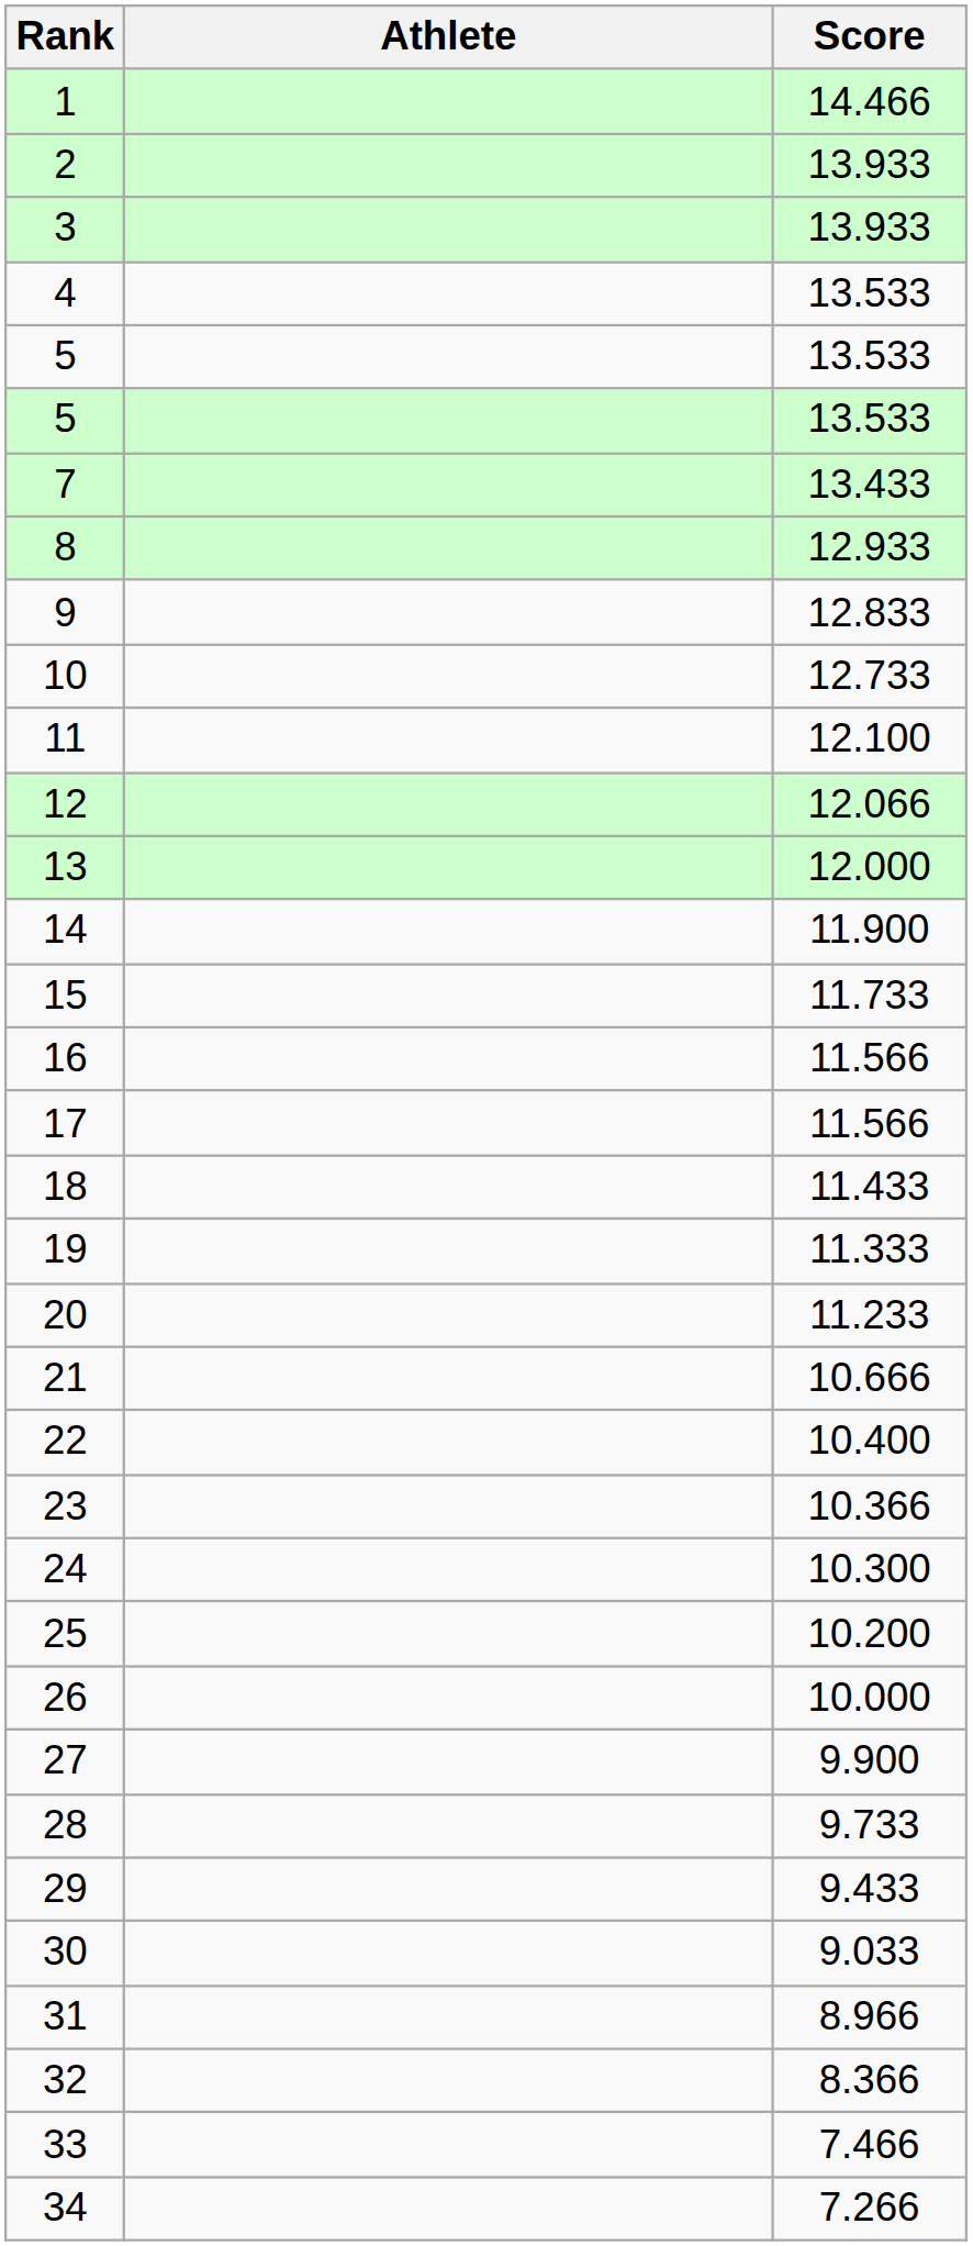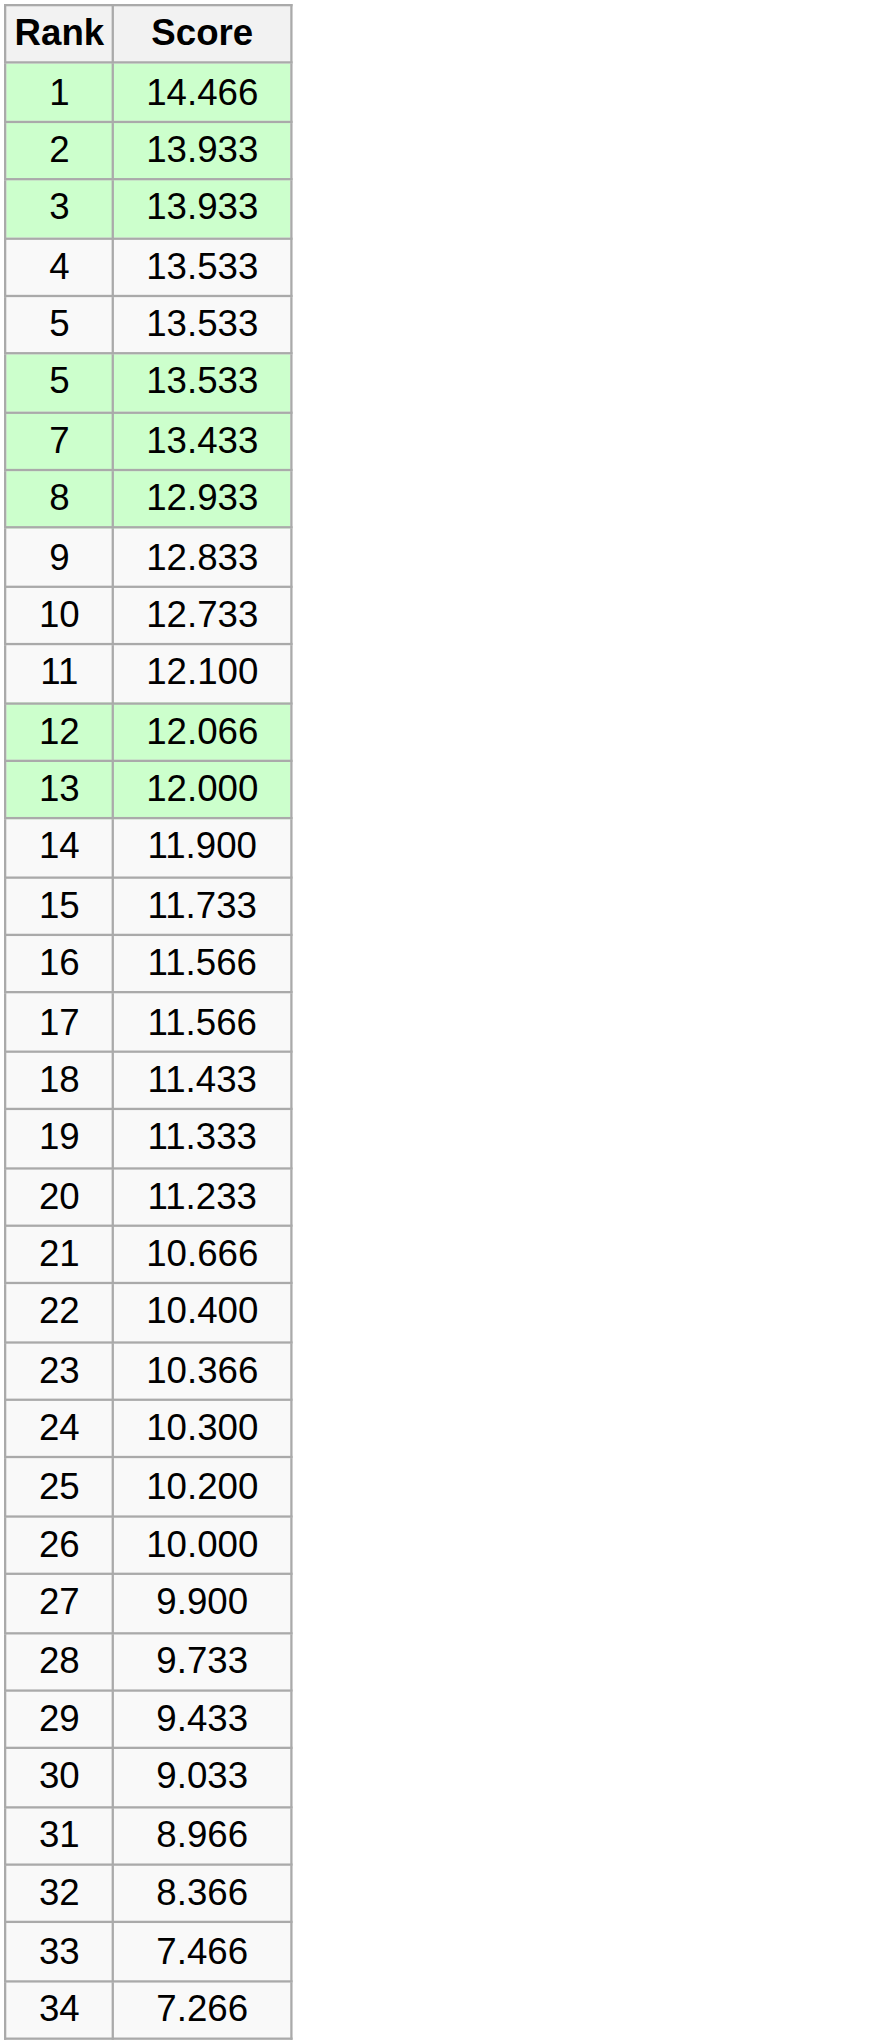 <table class=wikitable style="text-align:center">
 <tr>
 <th width=40>Rank</th>
-<th width=250>Athlete</th>
 <th width=70>Score</th>
 </tr>
 <tr bgcolor="ccffcc">
 <td>1</td>
-<td align=left></td>
 <td>14.466</td>
 </tr>
 <tr bgcolor="ccffcc">
 <td>2</td>
-<td align=left></td>
 <td>13.933</td>
 </tr>
 <tr bgcolor="ccffcc">
 <td>3</td>
-<td align=left></td>
 <td>13.933</td>
 </tr>
 <tr>
 <td>4</td>
-<td align=left></td>
 <td>13.533</td>
 </tr>
 <tr>
 <td>5</td>
-<td align=left></td>
 <td>13.533</td>
 </tr>
 <tr bgcolor="ccffcc">
 <td>5</td>
-<td align=left></td>
 <td>13.533</td>
 </tr>
 <tr bgcolor="ccffcc">
 <td>7</td>
-<td align=left></td>
 <td>13.433</td>
 </tr>
 <tr bgcolor="ccffcc">
 <td>8</td>
-<td align=left></td>
 <td>12.933</td>
 </tr>
 <tr>
 <td>9</td>
-<td align=left></td>
 <td>12.833</td>
 </tr>
 <tr>
 <td>10</td>
-<td align=left></td>
 <td>12.733</td>
 </tr>
 <tr>
 <td>11</td>
-<td align=left></td>
 <td>12.100</td>
 </tr>
 <tr bgcolor="ccffcc">
 <td>12</td>
-<td align=left></td>
 <td>12.066</td>
 </tr>
 <tr bgcolor="ccffcc">
 <td>13</td>
-<td align=left></td>
 <td>12.000</td>
 </tr>
 <tr>
 <td>14</td>
-<td align=left></td>
 <td>11.900</td>
 </tr>
 <tr>
 <td>15</td>
-<td align=left></td>
 <td>11.733</td>
 </tr>
 <tr>
 <td>16</td>
-<td align=left></td>
 <td>11.566</td>
 </tr>
 <tr>
 <td>17</td>
-<td align=left></td>
 <td>11.566</td>
 </tr>
 <tr>
 <td>18</td>
-<td align=left></td>
 <td>11.433</td>
 </tr>
 <tr>
 <td>19</td>
-<td align=left></td>
 <td>11.333</td>
 </tr>
 <tr>
 <td>20</td>
-<td align=left></td>
 <td>11.233</td>
 </tr>
 <tr>
 <td>21</td>
-<td align=left></td>
 <td>10.666</td>
 </tr>
 <tr>
 <td>22</td>
-<td align=left></td>
 <td>10.400</td>
 </tr>
 <tr>
 <td>23</td>
-<td align=left></td>
 <td>10.366</td>
 </tr>
 <tr>
 <td>24</td>
-<td align=left></td>
 <td>10.300</td>
 </tr>
 <tr>
 <td>25</td>
-<td align=left></td>
 <td>10.200</td>
 </tr>
 <tr>
 <td>26</td>
-<td align=left></td>
 <td>10.000</td>
 </tr>
 <tr>
 <td>27</td>
-<td align=left></td>
 <td>9.900</td>
 </tr>
 <tr>
 <td>28</td>
-<td align=left></td>
 <td>9.733</td>
 </tr>
 <tr>
 <td>29</td>
-<td align=left></td>
 <td>9.433</td>
 </tr>
 <tr>
 <td>30</td>
-<td align=left></td>
 <td>9.033</td>
 </tr>
 <tr>
 <td>31</td>
-<td align=left></td>
 <td>8.966</td>
 </tr>
 <tr>
 <td>32</td>
-<td align=left></td>
 <td>8.366</td>
 </tr>
 <tr>
 <td>33</td>
-<td align=left></td>
 <td>7.466</td>
 </tr>
 <tr>
 <td>34</td>
-<td align=left></td>
 <td>7.266</td>
 </tr>
 </table>
